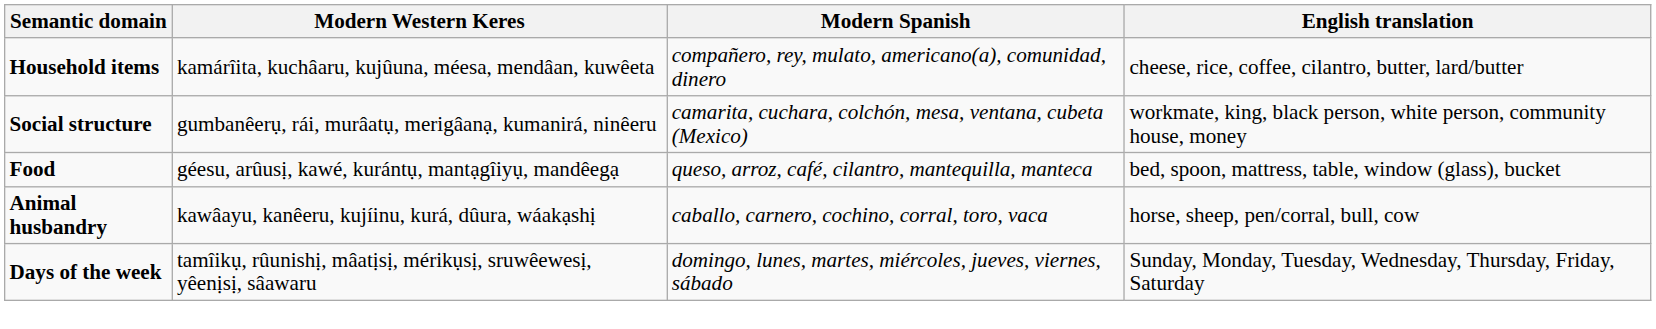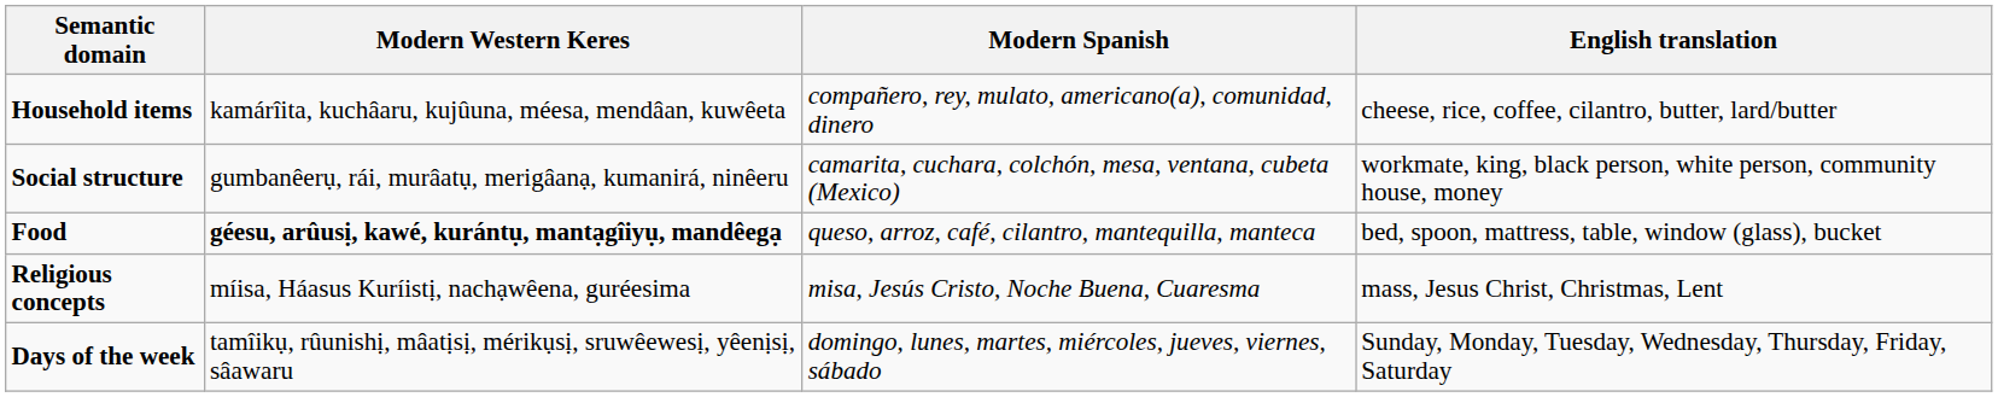 <table class="wikitable">
 <tr>
 <th>Semantic domain</th>
 <th>Modern Western Keres</th>
 <th>Modern Spanish</th>
 <th>English translation</th>
 </tr>
 <tr>
 <td><strong>Household items</strong></td>
 <td>kamárîita, kuchâaru, kujûuna, méesa, mendâan, kuwêeta</td>
 <td><em>compañero, rey, mulato, americano(a), comunidad, dinero</em></td>
 <td>cheese, rice, coffee, cilantro, butter, lard/butter</td>
 </tr>
 <tr>
 <td><strong>Social structure</strong></td>
 <td>gumbanêerụ, rái, murâatụ, merigâanạ, kumanirá, ninêeru</td>
 <td><em>camarita, cuchara, colchón, mesa, ventana, cubeta (Mexico)</em></td>
 <td>workmate, king, black person, white person, community house, money</td>
 </tr>
 <tr>
 <td><strong>Food</strong></td>
-<td>géesu, arûusị, kawé, kurántụ, mantạgîiyụ, mandêegạ</td>
+<td><strong>géesu, arûusị, kawé, kurántụ, mantạgîiyụ, mandêegạ</strong></td>
 <td><em>queso, arroz, café, cilantro, mantequilla, manteca</em></td>
 <td>bed, spoon, mattress, table, window (glass), bucket</td>
 </tr>
 <tr>
-<td><strong>Animal husbandry</strong></td>
-<td>kawâayu, kanêeru, kujíinu, kurá, dûura, wáakạshị</td>
-<td><em>caballo, carnero, cochino, corral, toro, vaca</em></td>
-<td>horse, sheep, pen/corral, bull, cow</td>
+<td><strong>Religious concepts</strong></td>
+<td>míisa, Háasus Kuríistị, nachạwêena, guréesima</td>
+<td><em>misa, Jesús Cristo, Noche Buena, Cuaresma</em></td>
+<td>mass, Jesus Christ, Christmas, Lent</td>
 </tr>
 <tr>
 <td><strong>Days of the week</strong></td>
 <td>tamîikụ, rûunishị, mâatịsị, mérikụsị, sruwêewesị, yêenịsị, sâawaru</td>
 <td><em>domingo, lunes, martes, miércoles, jueves, viernes, sábado</em></td>
 <td>Sunday, Monday, Tuesday, Wednesday, Thursday, Friday, Saturday</td>
 </tr>
 </table>
